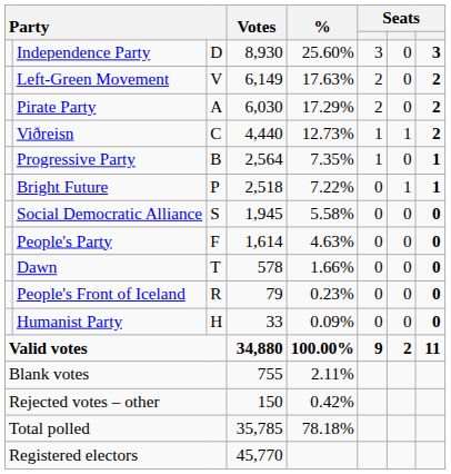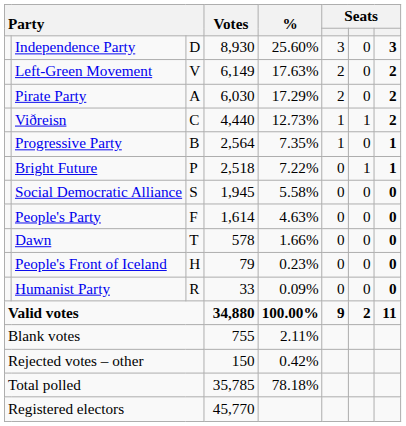 <table class="wikitable" border="1" style="text-align:right;">
 <tr>
 <th style="text-align:left;" valign=bottom rowspan=2 colspan=3>Party</th>
 <th align=center valign=bottom rowspan=2 width="50">Votes</th>
 <th align=center valign=bottom rowspan=2 width="50">%</th>
 <th colspan=3>Seats</th>
 </tr>
 <tr>
 <th align=center valign=bottom width="20"><small></small></th>
 <th align=center valign=bottom width="20"><small><a href='#'></a></small></th>
 <th align=center valign=bottom width="20"><small></small></th>
 </tr>
 <tr>
 <td></td>
 <td align=left><a href='#'>Independence Party</a></td>
 <td align=left>D</td>
 <td>8,930</td>
 <td>25.60%</td>
 <td>3</td>
 <td>0</td>
 <td><strong>3</strong></td>
 </tr>
 <tr>
 <td></td>
 <td align=left><a href='#'>Left-Green Movement</a></td>
 <td align=left>V</td>
 <td>6,149</td>
 <td>17.63%</td>
 <td>2</td>
 <td>0</td>
 <td><strong>2</strong></td>
 </tr>
 <tr>
 <td></td>
 <td align=left><a href='#'>Pirate Party</a></td>
 <td align=left>A</td>
 <td>6,030</td>
 <td>17.29%</td>
 <td>2</td>
 <td>0</td>
 <td><strong>2</strong></td>
 </tr>
 <tr>
 <td></td>
 <td align=left><a href='#'>Viðreisn</a></td>
 <td align=left>C</td>
 <td>4,440</td>
 <td>12.73%</td>
 <td>1</td>
 <td>1</td>
 <td><strong>2</strong></td>
 </tr>
 <tr>
 <td></td>
 <td align=left><a href='#'>Progressive Party</a></td>
 <td align=left>B</td>
 <td>2,564</td>
 <td>7.35%</td>
 <td>1</td>
 <td>0</td>
 <td><strong>1</strong></td>
 </tr>
 <tr>
 <td></td>
 <td align=left><a href='#'>Bright Future</a></td>
 <td align=left>P</td>
 <td>2,518</td>
 <td>7.22%</td>
 <td>0</td>
 <td>1</td>
 <td><strong>1</strong></td>
 </tr>
 <tr>
 <td></td>
 <td align=left style="white-space: nowrap;"><a href='#'>Social Democratic Alliance</a></td>
 <td align=left>S</td>
 <td>1,945</td>
 <td>5.58%</td>
 <td>0</td>
 <td>0</td>
 <td><strong>0</strong></td>
 </tr>
 <tr>
 <td></td>
 <td align=left><a href='#'>People's Party</a></td>
 <td align=left>F</td>
 <td>1,614</td>
 <td>4.63%</td>
 <td>0</td>
 <td>0</td>
 <td><strong>0</strong></td>
 </tr>
 <tr>
 <td></td>
 <td align=left><a href='#'>Dawn</a></td>
 <td align=left>T</td>
 <td>578</td>
 <td>1.66%</td>
 <td>0</td>
 <td>0</td>
 <td><strong>0</strong></td>
 </tr>
 <tr>
 <td></td>
 <td align=left><a href='#'>People's Front of Iceland</a></td>
-<td align=left>R</td>
+<td align=left>H</td>
 <td>79</td>
 <td>0.23%</td>
 <td>0</td>
 <td>0</td>
 <td><strong>0</strong></td>
 </tr>
 <tr>
 <td></td>
 <td align=left><a href='#'>Humanist Party</a></td>
-<td align=left>H</td>
+<td align=left>R</td>
 <td>33</td>
 <td>0.09%</td>
 <td>0</td>
 <td>0</td>
 <td><strong>0</strong></td>
 </tr>
 <tr style="font-weight:bold">
 <td align=left colspan=3>Valid votes</td>
 <td>34,880</td>
 <td>100.00%</td>
 <td>9</td>
 <td>2</td>
 <td>11</td>
 </tr>
 <tr>
 <td align=left colspan=3>Blank votes</td>
 <td>755</td>
 <td>2.11%</td>
 <td></td>
 <td></td>
 <td></td>
 </tr>
 <tr>
 <td align=left colspan=3>Rejected votes – other</td>
 <td>150</td>
 <td>0.42%</td>
 <td></td>
 <td></td>
 <td></td>
 </tr>
 <tr>
 <td align=left colspan=3>Total polled</td>
 <td>35,785</td>
 <td>78.18%</td>
 <td></td>
 <td></td>
 <td></td>
 </tr>
 <tr>
 <td align=left colspan=3>Registered electors</td>
 <td>45,770</td>
 <td></td>
 <td></td>
 <td></td>
 <td></td>
 </tr>
 </table>
